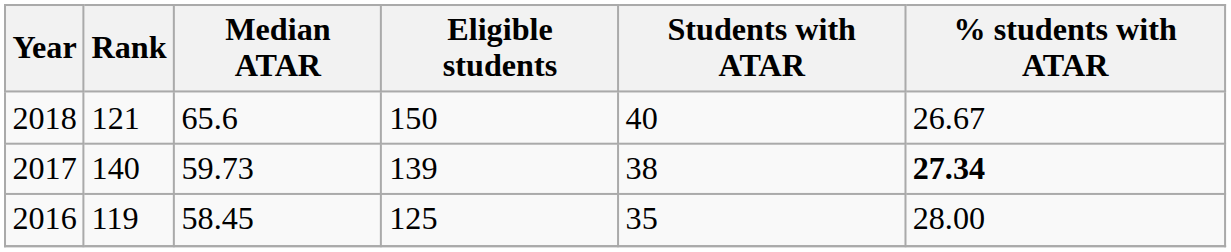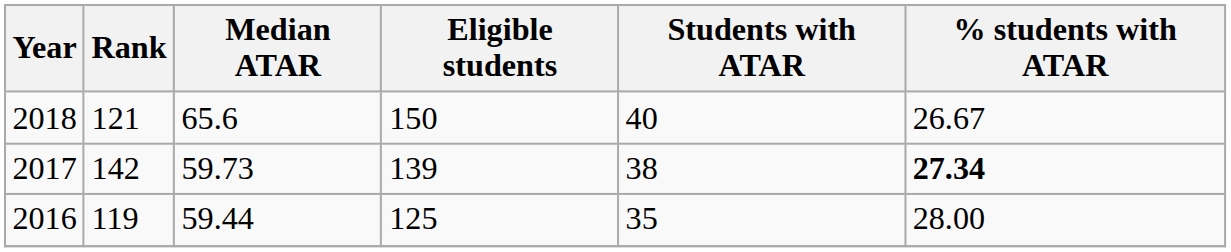 <table class="wikitable sortable">
 <tr>
 <th>Year</th>
 <th>Rank</th>
 <th>Median ATAR</th>
 <th>Eligible students</th>
 <th>Students with ATAR</th>
 <th>% students with ATAR</th>
 </tr>
 <tr>
 <td>2018</td>
 <td>121</td>
 <td>65.6</td>
 <td>150</td>
 <td>40</td>
 <td>26.67</td>
 </tr>
 <tr>
 <td>2017</td>
-<td>140</td>
+<td>142</td>
 <td>59.73</td>
 <td>139</td>
 <td>38</td>
 <td><strong>27.34</strong></td>
 </tr>
 <tr>
 <td>2016</td>
 <td>119</td>
-<td>58.45</td>
+<td>59.44</td>
 <td>125</td>
 <td>35</td>
 <td>28.00</td>
 </tr>
 <tr>
 </tr>
 </table>
